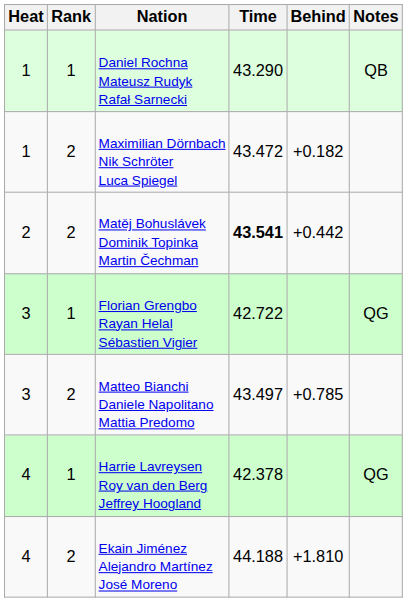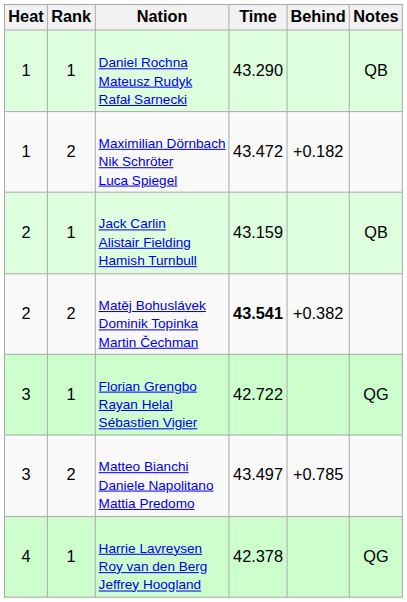 <table class="wikitable sortable" style="text-align:center">
 <tr>
 <th>Heat</th>
 <th>Rank</th>
 <th>Nation</th>
 <th>Time</th>
 <th>Behind</th>
 <th>Notes</th>
 </tr>
 <tr bgcolor=ddffdd>
 <td>1</td>
 <td>1</td>
 <td align=left><br><small><a href='#'>Daniel Rochna</a><br><a href='#'>Mateusz Rudyk</a><br><a href='#'>Rafał Sarnecki</a></small></td>
 <td>43.290</td>
 <td></td>
 <td>QB</td>
 </tr>
 <tr>
 <td>1</td>
 <td>2</td>
 <td align=left><br><small><a href='#'>Maximilian Dörnbach</a><br><a href='#'>Nik Schröter</a><br><a href='#'>Luca Spiegel</a></small></td>
 <td>43.472</td>
 <td>+0.182</td>
 <td></td>
 </tr>
+<tr bgcolor=ddffdd>
+<td>2</td>
+<td>1</td>
+<td align=left><br><small><a href='#'>Jack Carlin</a><br><a href='#'>Alistair Fielding</a><br><a href='#'>Hamish Turnbull</a></small></td>
+<td>43.159</td>
+<td></td>
+<td>QB</td>
+</tr>
 <tr>
 <td>2</td>
 <td>2</td>
 <td align=left><br><small><a href='#'>Matěj Bohuslávek</a><br><a href='#'>Dominik Topinka</a><br><a href='#'>Martin Čechman</a></small></td>
 <td><strong>43.541</strong></td>
-<td>+0.442</td>
+<td>+0.382</td>
 <td></td>
 </tr>
 <tr bgcolor=ccffcc>
 <td>3</td>
 <td>1</td>
 <td align=left><br><small><a href='#'>Florian Grengbo</a><br><a href='#'>Rayan Helal</a><br><a href='#'>Sébastien Vigier</a></small></td>
 <td>42.722</td>
 <td></td>
 <td>QG</td>
 </tr>
 <tr>
 <td>3</td>
 <td>2</td>
 <td align=left><br><small><a href='#'>Matteo Bianchi</a><br><a href='#'>Daniele Napolitano</a><br><a href='#'>Mattia Predomo</a></small></td>
 <td>43.497</td>
 <td>+0.785</td>
 <td></td>
 </tr>
 <tr bgcolor=ccffcc>
 <td>4</td>
 <td>1</td>
 <td align=left><br><small><a href='#'>Harrie Lavreysen</a><br><a href='#'>Roy van den Berg</a><br><a href='#'>Jeffrey Hoogland</a></small></td>
 <td>42.378</td>
 <td></td>
 <td>QG</td>
 </tr>
-<tr>
-<td>4</td>
-<td>2</td>
-<td align=left><br><small><a href='#'>Ekain Jiménez</a><br><a href='#'>Alejandro Martínez</a><br><a href='#'>José Moreno</a></small></td>
-<td>44.188</td>
-<td>+1.810</td>
-<td></td>
-</tr>
 </table>
